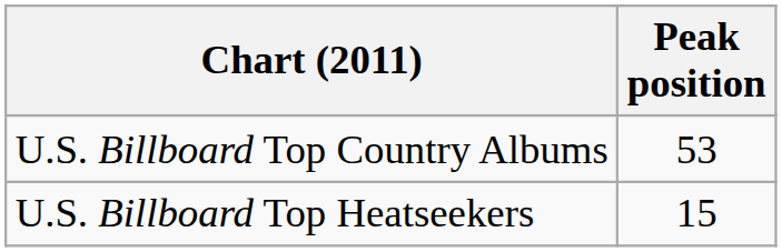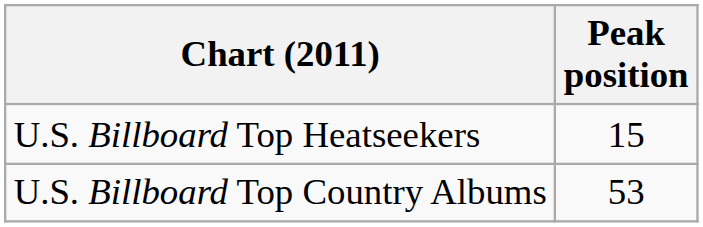 <table class="wikitable">
 <tr>
 <th>Chart (2011)</th>
 <th>Peak<br>position</th>
 </tr>
 <tr>
+<td>U.S. <em>Billboard</em> Top Heatseekers</td>
+<td align="center">15</td>
+</tr>
+<tr>
 <td>U.S. <em>Billboard</em> Top Country Albums</td>
 <td align="center">53</td>
 </tr>
-<tr>
-<td>U.S. <em>Billboard</em> Top Heatseekers</td>
-<td align="center">15</td>
-</tr>
 </table>
